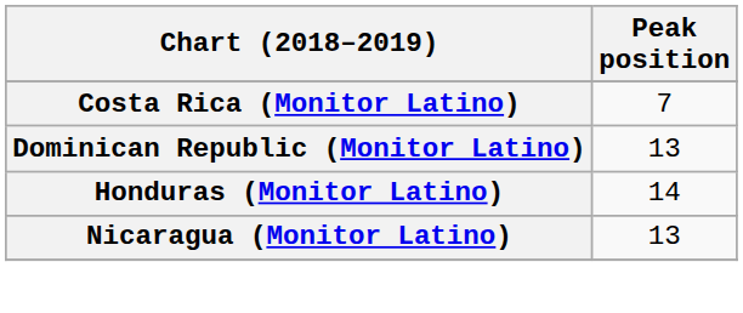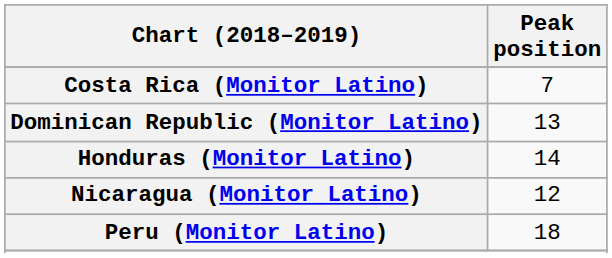 <table class="wikitable sortable plainrowheaders" style="text-align:center">
 <tr>
 <th scope="col">Chart (2018–2019)</th>
 <th scope="col">Peak<br>position</th>
 </tr>
 <tr>
 </tr>
 <tr>
 <th scope="row">Costa Rica (<a href='#'>Monitor Latino</a>)</th>
 <td>7</td>
 </tr>
 <tr>
 <th scope="row">Dominican Republic (<a href='#'>Monitor Latino</a>)</th>
 <td>13</td>
 </tr>
 <tr>
 <th scope="row">Honduras (<a href='#'>Monitor Latino</a>)</th>
 <td>14</td>
 </tr>
 <tr>
 <th scope="row">Nicaragua (<a href='#'>Monitor Latino</a>)</th>
-<td>13</td>
+<td>12</td>
+</tr>
+<tr>
+<th scope="row">Peru (<a href='#'>Monitor Latino</a>)</th>
+<td>18</td>
 </tr>
 <tr>
 </tr>
 <tr>
 </tr>
 </table>
